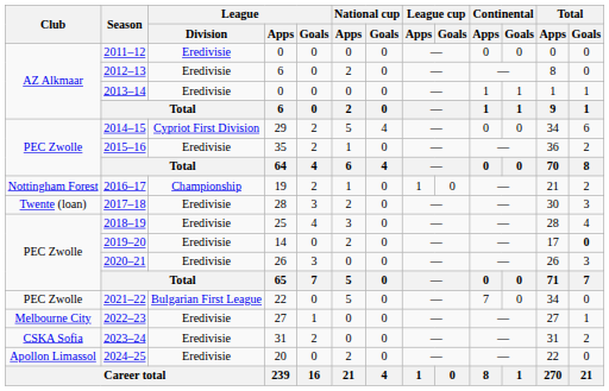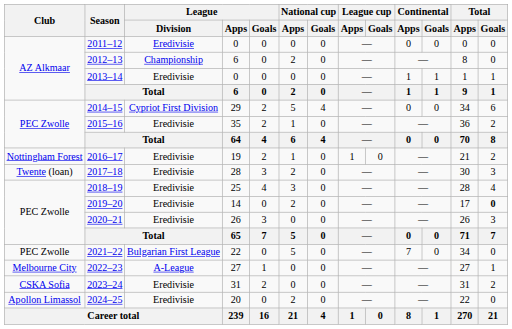 <table class="wikitable" style="text-align:center">
 <tr>
 <th rowspan="2">Club</th>
 <th rowspan="2">Season</th>
 <th colspan="3">League</th>
 <th colspan="2">National cup</th>
 <th colspan="2">League cup</th>
 <th colspan="2">Continental</th>
 <th colspan="2">Total</th>
 </tr>
 <tr>
 <th>Division</th>
 <th>Apps</th>
 <th>Goals</th>
 <th>Apps</th>
 <th>Goals</th>
 <th>Apps</th>
 <th>Goals</th>
 <th>Apps</th>
 <th>Goals</th>
 <th>Apps</th>
 <th>Goals</th>
 </tr>
 <tr>
 <td rowspan="4"><a href='#'>AZ Alkmaar</a></td>
 <td><a href='#'>2011–12</a></td>
 <td><a href='#'>Eredivisie</a></td>
 <td>0</td>
 <td>0</td>
 <td>0</td>
 <td>0</td>
 <td colspan="2">—</td>
 <td>0</td>
 <td>0</td>
 <td>0</td>
 <td>0</td>
 </tr>
 <tr>
 <td><a href='#'>2012–13</a></td>
-<td>Eredivisie</td>
+<td><a href='#'>Championship</a></td>
 <td>6</td>
 <td>0</td>
 <td>2</td>
 <td>0</td>
 <td colspan="2">—</td>
 <td colspan="2">—</td>
 <td>8</td>
 <td>0</td>
 </tr>
 <tr>
 <td><a href='#'>2013–14</a></td>
 <td>Eredivisie</td>
 <td>0</td>
 <td>0</td>
 <td>0</td>
 <td>0</td>
 <td colspan="2">—</td>
 <td>1</td>
 <td>1</td>
 <td>1</td>
 <td>1</td>
 </tr>
 <tr>
 <th colspan="2">Total</th>
 <th>6</th>
 <th>0</th>
 <th>2</th>
 <th>0</th>
 <th colspan="2">—</th>
 <th>1</th>
 <th>1</th>
 <th>9</th>
 <th>1</th>
 </tr>
 <tr>
 <td rowspan="3"><a href='#'>PEC Zwolle</a></td>
 <td><a href='#'>2014–15</a></td>
 <td><a href='#'>Cypriot First Division</a></td>
 <td>29</td>
 <td>2</td>
 <td>5</td>
 <td>4</td>
 <td colspan="2">—</td>
 <td>0</td>
 <td>0</td>
 <td>34</td>
 <td>6</td>
 </tr>
 <tr>
 <td><a href='#'>2015–16</a></td>
 <td>Eredivisie</td>
 <td>35</td>
 <td>2</td>
 <td>1</td>
 <td>0</td>
 <td colspan="2">—</td>
 <td colspan="2">—</td>
 <td>36</td>
 <td>2</td>
 </tr>
 <tr>
 <th colspan="2">Total</th>
 <th>64</th>
 <th>4</th>
 <th>6</th>
 <th>4</th>
 <th colspan="2">—</th>
 <th>0</th>
 <th>0</th>
 <th>70</th>
 <th>8</th>
 </tr>
 <tr>
 <td rowspan="1"><a href='#'>Nottingham Forest</a></td>
 <td><a href='#'>2016–17</a></td>
-<td><a href='#'>Championship</a></td>
+<td>Eredivisie</td>
 <td>19</td>
 <td>2</td>
 <td>1</td>
 <td>0</td>
 <td>1</td>
 <td>0</td>
 <td colspan="2">—</td>
 <td>21</td>
 <td>2</td>
 </tr>
 <tr>
 <td><a href='#'>Twente</a> (loan)</td>
 <td><a href='#'>2017–18</a></td>
 <td>Eredivisie</td>
 <td>28</td>
 <td>3</td>
 <td>2</td>
 <td>0</td>
 <td colspan="2">—</td>
 <td colspan="2">—</td>
 <td>30</td>
 <td>3</td>
 </tr>
 <tr>
 <td rowspan="4">PEC Zwolle</td>
 <td><a href='#'>2018–19</a></td>
 <td>Eredivisie</td>
 <td>25</td>
 <td>4</td>
 <td>3</td>
 <td>0</td>
 <td colspan="2">—</td>
 <td colspan="2">—</td>
 <td>28</td>
 <td>4</td>
 </tr>
 <tr>
 <td><a href='#'>2019–20</a></td>
 <td>Eredivisie</td>
 <td>14</td>
 <td>0</td>
 <td>2</td>
 <td>0</td>
 <td colspan="2">—</td>
 <td colspan="2">—</td>
 <td>17</td>
 <td><strong>0</strong></td>
 </tr>
 <tr>
 <td><a href='#'>2020–21</a></td>
 <td>Eredivisie</td>
 <td>26</td>
 <td>3</td>
 <td>0</td>
 <td>0</td>
 <td colspan="2">—</td>
 <td colspan="2">—</td>
 <td>26</td>
 <td>3</td>
 </tr>
 <tr>
 <th colspan="2">Total</th>
 <th>65</th>
 <th>7</th>
 <th>5</th>
 <th>0</th>
 <th colspan="2">—</th>
 <th>0</th>
 <th>0</th>
 <th>71</th>
 <th>7</th>
 </tr>
 <tr>
 <td rowspan="1">PEC Zwolle</td>
 <td><a href='#'>2021–22</a></td>
 <td><a href='#'>Bulgarian First League</a></td>
 <td>22</td>
 <td>0</td>
 <td>5</td>
 <td>0</td>
 <td colspan="2">—</td>
 <td>7</td>
 <td>0</td>
 <td>34</td>
 <td>0</td>
 </tr>
 <tr>
 <td><a href='#'>Melbourne City</a></td>
 <td><a href='#'>2022–23</a></td>
-<td>Eredivisie</td>
+<td><a href='#'>A-League</a></td>
 <td>27</td>
 <td>1</td>
 <td>0</td>
 <td>0</td>
 <td colspan="2">—</td>
 <td colspan="2">—</td>
 <td>27</td>
 <td>1</td>
 </tr>
 <tr>
 <td><a href='#'>CSKA Sofia</a></td>
 <td><a href='#'>2023–24</a></td>
 <td>Eredivisie</td>
 <td>31</td>
 <td>2</td>
 <td>0</td>
 <td>0</td>
 <td colspan="2">—</td>
 <td colspan="2">—</td>
 <td>31</td>
 <td>2</td>
 </tr>
 <tr>
 <td><a href='#'>Apollon Limassol</a></td>
 <td><a href='#'>2024–25</a></td>
 <td>Eredivisie</td>
 <td>20</td>
 <td>0</td>
 <td>2</td>
 <td>0</td>
 <td colspan="2">—</td>
 <td colspan="2">—</td>
 <td>22</td>
 <td>0</td>
 </tr>
 <tr>
 <th colspan="3">Career total</th>
 <th>239</th>
 <th>16</th>
 <th>21</th>
 <th>4</th>
 <th>1</th>
 <th>0</th>
 <th>8</th>
 <th>1</th>
 <th>270</th>
 <th>21</th>
 </tr>
 </table>
